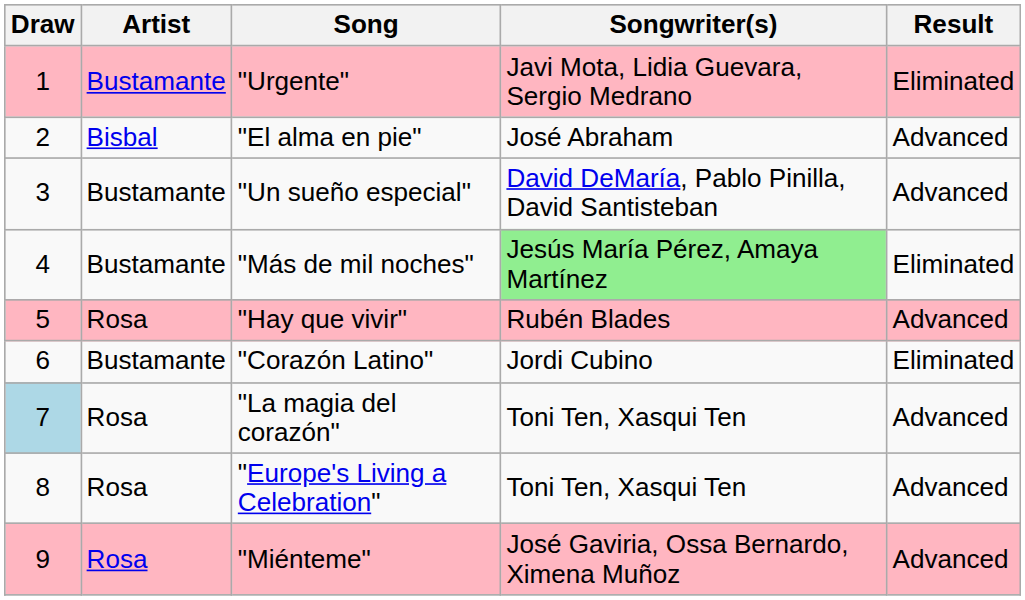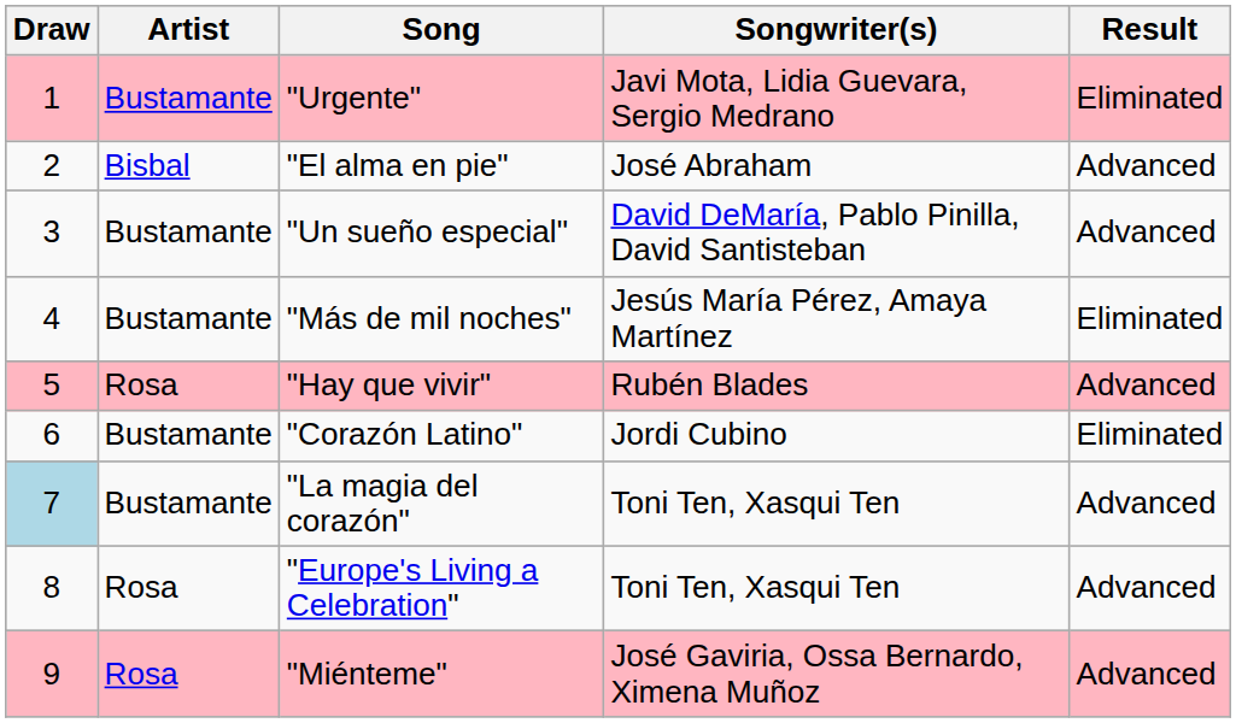 <table class="sortable wikitable" style="margin: 1em auto 1em auto; text-align:center">
 <tr>
 <th>Draw</th>
 <th>Artist</th>
 <th>Song</th>
 <th>Songwriter(s)</th>
 <th>Result</th>
 </tr>
 <tr style="background:lightpink;">
 <td>1</td>
 <td align="left"><a href='#'>Bustamante</a></td>
 <td align="left">"Urgente"</td>
 <td align="left">Javi Mota, Lidia Guevara, Sergio Medrano</td>
 <td align="left">Eliminated</td>
 </tr>
 <tr>
 <td>2</td>
 <td align="left"><a href='#'>Bisbal</a></td>
 <td align="left">"El alma en pie"</td>
 <td align="left">José Abraham</td>
 <td align="left">Advanced</td>
 </tr>
 <tr>
 <td>3</td>
 <td align="left">Bustamante</td>
 <td align="left">"Un sueño especial"</td>
 <td align="left"><a href='#'>David DeMaría</a>, Pablo Pinilla, David Santisteban</td>
 <td align="left">Advanced</td>
 </tr>
 <tr>
 <td>4</td>
 <td align="left">Bustamante</td>
 <td align="left">"Más de mil noches"</td>
-<td align="left" style="background: lightgreen;">Jesús María Pérez, Amaya Martínez</td>
+<td align="left">Jesús María Pérez, Amaya Martínez</td>
 <td align="left">Eliminated</td>
 </tr>
 <tr style="background:lightpink;">
 <td>5</td>
 <td align="left">Rosa</td>
 <td align="left">"Hay que vivir"</td>
 <td align="left">Rubén Blades</td>
 <td align="left">Advanced</td>
 </tr>
 <tr>
 <td>6</td>
 <td align="left">Bustamante</td>
 <td align="left">"Corazón Latino"</td>
 <td align="left">Jordi Cubino</td>
 <td align="left">Eliminated</td>
 </tr>
 <tr>
 <td style="background: lightblue;">7</td>
-<td align="left">Rosa</td>
+<td align="left">Bustamante</td>
 <td align="left">"La magia del corazón"</td>
 <td align="left">Toni Ten, Xasqui Ten</td>
 <td align="left">Advanced</td>
 </tr>
 <tr>
 <td>8</td>
 <td align="left">Rosa</td>
 <td align="left">"<a href='#'>Europe's Living a Celebration</a>"</td>
 <td align="left">Toni Ten, Xasqui Ten</td>
 <td align="left">Advanced</td>
 </tr>
 <tr style="background:lightpink;">
 <td>9</td>
 <td align="left"><a href='#'>Rosa</a></td>
 <td align="left">"Miénteme"</td>
 <td align="left">José Gaviria, Ossa Bernardo, Ximena Muñoz</td>
 <td align="left">Advanced</td>
 </tr>
 </table>
